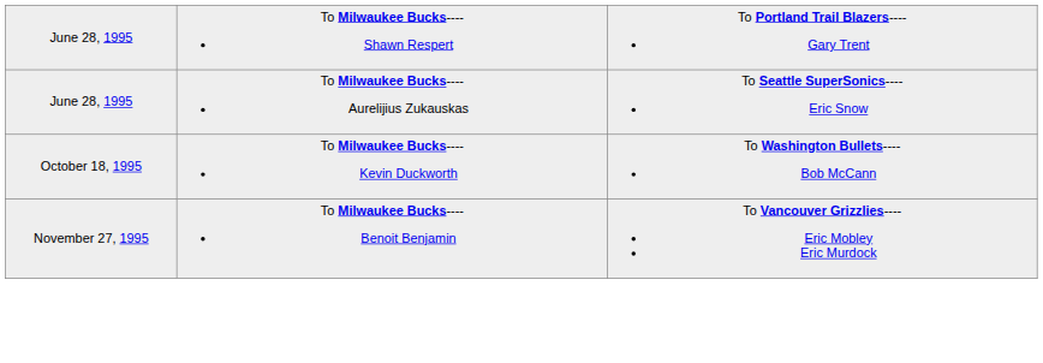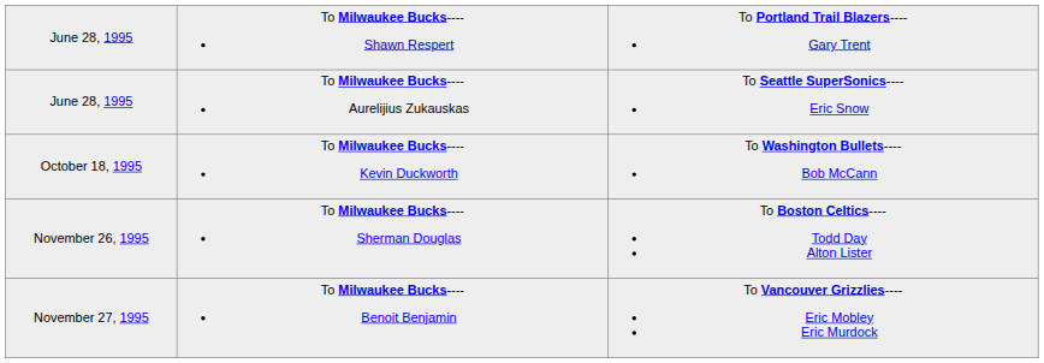 <table border="1" style="border-collapse:collapse; text-align:center; width:100%;"  cellpadding="5">
 <tr style="background:#eee;">
 <td style="width:12%">June 28, <a href='#'>1995</a></td>
 <td style="width:30%; vertical-align:top;">To <strong><a href='#'>Milwaukee Bucks</a></strong>----<br><ul><li><a href='#'>Shawn Respert</a></li></ul></td>
 <td style="width:30%; vertical-align:top;">To <strong><a href='#'>Portland Trail Blazers</a></strong>----<br><ul><li><a href='#'>Gary Trent</a></li></ul></td>
 </tr>
 <tr style="background:#eee;">
 <td style="width:12%">June 28, <a href='#'>1995</a></td>
 <td style="width:30%; vertical-align:top;">To <strong><a href='#'>Milwaukee Bucks</a></strong>----<br><ul><li>Aurelijius Zukauskas</li></ul></td>
 <td style="width:30%; vertical-align:top;">To <strong><a href='#'>Seattle SuperSonics</a></strong>----<br><ul><li><a href='#'>Eric Snow</a></li></ul></td>
 </tr>
 <tr style="background:#eee;">
 <td style="width:12%">October 18, <a href='#'>1995</a></td>
 <td style="width:30%; vertical-align:top;">To <strong><a href='#'>Milwaukee Bucks</a></strong>----<br><ul><li><a href='#'>Kevin Duckworth</a></li></ul></td>
 <td style="width:30%; vertical-align:top;">To <strong><a href='#'>Washington Bullets</a></strong>----<br><ul><li><a href='#'>Bob McCann</a></li></ul></td>
 </tr>
 <tr style="background:#eee;">
+<td style="width:12%">November 26, <a href='#'>1995</a></td>
+<td style="width:30%; vertical-align:top;">To <strong><a href='#'>Milwaukee Bucks</a></strong>----<br><ul><li><a href='#'>Sherman Douglas</a></li></ul></td>
+<td style="width:30%; vertical-align:top;">To <strong><a href='#'>Boston Celtics</a></strong>----<br><ul><li><a href='#'>Todd Day</a></li><li><a href='#'>Alton Lister</a></li></ul></td>
+</tr>
+<tr style="background:#eee;">
 <td style="width:12%">November 27, <a href='#'>1995</a></td>
 <td style="width:30%; vertical-align:top;">To <strong><a href='#'>Milwaukee Bucks</a></strong>----<br><ul><li><a href='#'>Benoit Benjamin</a></li></ul></td>
 <td style="width:30%; vertical-align:top;">To <strong><a href='#'>Vancouver Grizzlies</a></strong>----<br><ul><li><a href='#'>Eric Mobley</a></li><li><a href='#'>Eric Murdock</a></li></ul></td>
 </tr>
 </table>
